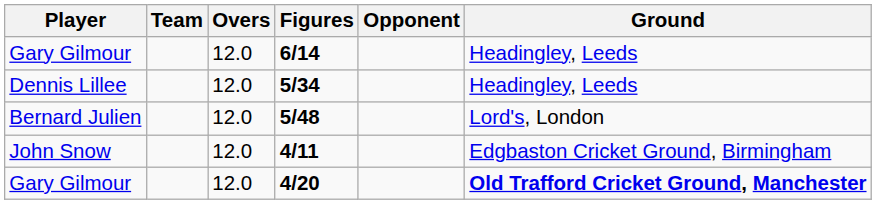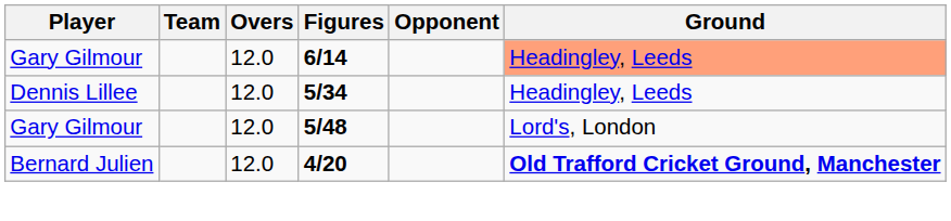 <table class="wikitable">
 <tr>
 <th>Player</th>
 <th>Team</th>
 <th>Overs</th>
 <th>Figures</th>
 <th>Opponent</th>
 <th>Ground</th>
 </tr>
 <tr>
 <td><a href='#'>Gary Gilmour</a></td>
 <td></td>
 <td>12.0</td>
 <td><strong>6/14</strong></td>
 <td></td>
-<td><a href='#'>Headingley</a>, <a href='#'>Leeds</a></td>
+<td style="background: lightsalmon;"><a href='#'>Headingley</a>, <a href='#'>Leeds</a></td>
 </tr>
 <tr>
 <td><a href='#'>Dennis Lillee</a></td>
 <td></td>
 <td>12.0</td>
 <td><strong>5/34</strong></td>
 <td></td>
 <td><a href='#'>Headingley</a>, <a href='#'>Leeds</a></td>
 </tr>
 <tr>
-<td><a href='#'>Bernard Julien</a></td>
+<td><a href='#'>Gary Gilmour</a></td>
 <td></td>
 <td>12.0</td>
 <td><strong>5/48</strong></td>
 <td></td>
 <td><a href='#'>Lord's</a>, London</td>
 </tr>
 <tr>
-<td><a href='#'>John Snow</a></td>
-<td></td>
-<td>12.0</td>
-<td><strong>4/11</strong></td>
-<td></td>
-<td><a href='#'>Edgbaston Cricket Ground</a>, <a href='#'>Birmingham</a></td>
-</tr>
-<tr>
-<td><a href='#'>Gary Gilmour</a></td>
+<td><a href='#'>Bernard Julien</a></td>
 <td></td>
 <td>12.0</td>
 <td><strong>4/20</strong></td>
 <td></td>
 <td><strong><a href='#'>Old Trafford Cricket Ground</a>, <a href='#'>Manchester</a></strong></td>
 </tr>
 </table>
